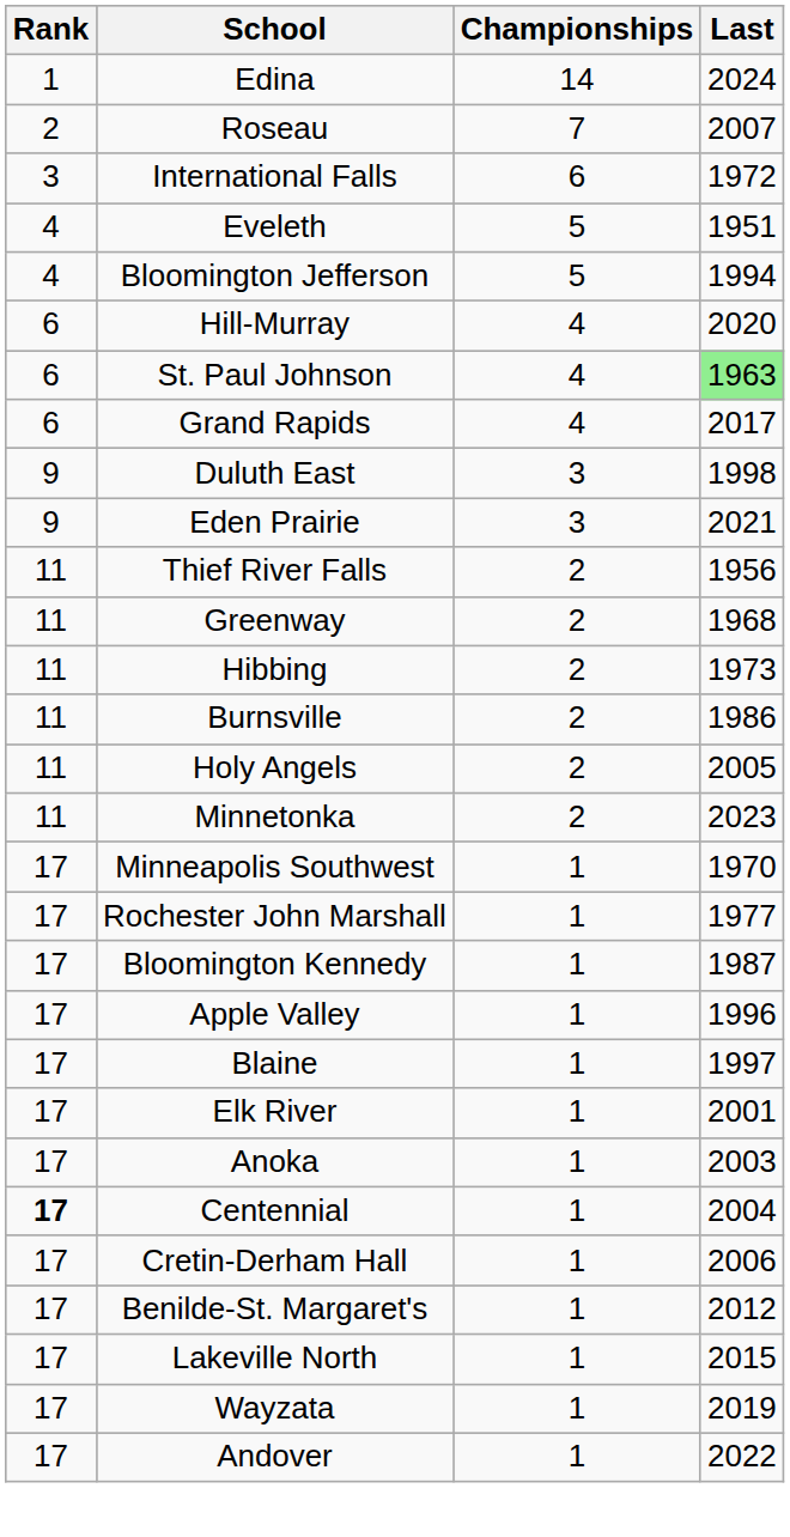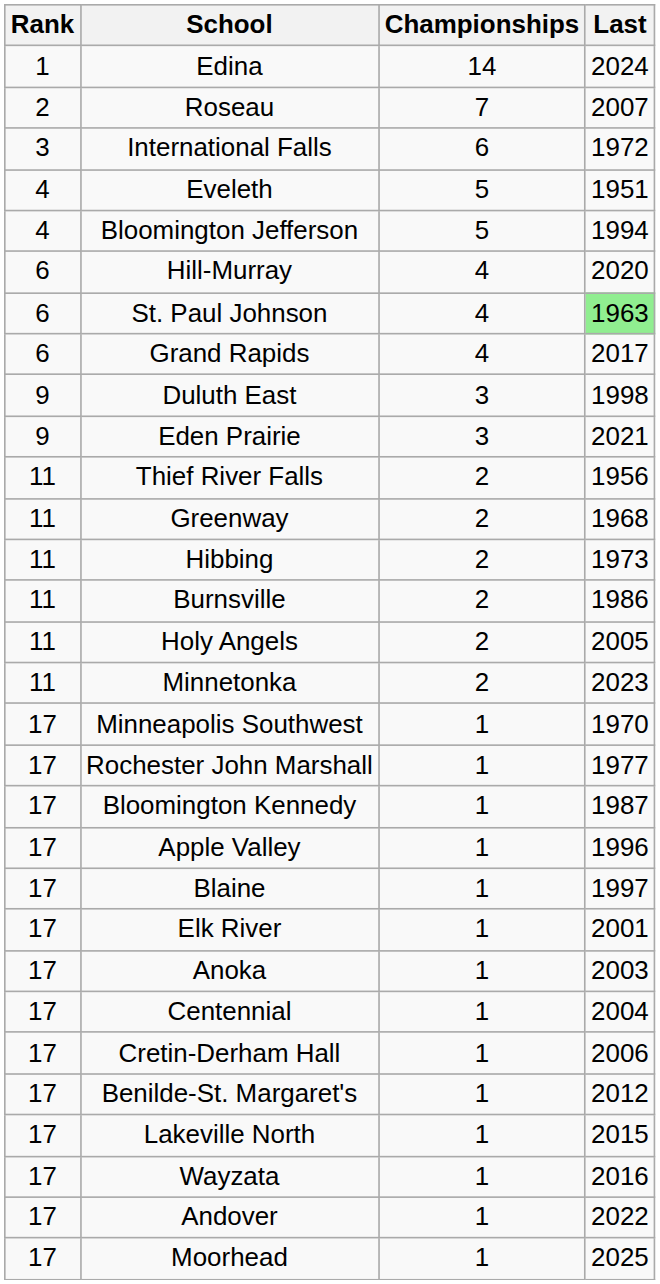 <table class="wikitable plainrowheaders sortable" style="text-align:center;" border="1">
 <tr>
 <th scope="col">Rank</th>
 <th scope="col">School</th>
 <th scope="col">Championships</th>
 <th scope="col">Last</th>
 </tr>
 <tr>
 <td>1</td>
 <td>Edina</td>
 <td>14</td>
 <td>2024</td>
 </tr>
 <tr>
 <td>2</td>
 <td>Roseau</td>
 <td>7</td>
 <td>2007</td>
 </tr>
 <tr>
 <td>3</td>
 <td>International Falls</td>
 <td>6</td>
 <td>1972</td>
 </tr>
 <tr>
 <td>4</td>
 <td>Eveleth</td>
 <td>5</td>
 <td>1951</td>
 </tr>
 <tr>
 <td>4</td>
 <td>Bloomington Jefferson</td>
 <td>5</td>
 <td>1994</td>
 </tr>
 <tr>
 <td>6</td>
 <td>Hill-Murray</td>
 <td>4</td>
 <td>2020</td>
 </tr>
 <tr>
 <td>6</td>
 <td>St. Paul Johnson</td>
 <td>4</td>
 <td style="background: lightgreen;">1963</td>
 </tr>
 <tr>
 <td>6</td>
 <td>Grand Rapids</td>
 <td>4</td>
 <td>2017</td>
 </tr>
 <tr>
 <td>9</td>
 <td>Duluth East</td>
 <td>3</td>
 <td>1998</td>
 </tr>
 <tr>
 <td>9</td>
 <td>Eden Prairie</td>
 <td>3</td>
 <td>2021</td>
 </tr>
 <tr>
 <td>11</td>
 <td>Thief River Falls</td>
 <td>2</td>
 <td>1956</td>
 </tr>
 <tr>
 <td>11</td>
 <td>Greenway</td>
 <td>2</td>
 <td>1968</td>
 </tr>
 <tr>
 <td>11</td>
 <td>Hibbing</td>
 <td>2</td>
 <td>1973</td>
 </tr>
 <tr>
 <td>11</td>
 <td>Burnsville</td>
 <td>2</td>
 <td>1986</td>
 </tr>
 <tr>
 <td>11</td>
 <td>Holy Angels</td>
 <td>2</td>
 <td>2005</td>
 </tr>
 <tr>
 <td>11</td>
 <td>Minnetonka</td>
 <td>2</td>
 <td>2023</td>
 </tr>
 <tr>
 <td>17</td>
 <td>Minneapolis Southwest</td>
 <td>1</td>
 <td>1970</td>
 </tr>
 <tr>
 <td>17</td>
 <td>Rochester John Marshall</td>
 <td>1</td>
 <td>1977</td>
 </tr>
 <tr>
 <td>17</td>
 <td>Bloomington Kennedy</td>
 <td>1</td>
 <td>1987</td>
 </tr>
 <tr>
 <td>17</td>
 <td>Apple Valley</td>
 <td>1</td>
 <td>1996</td>
 </tr>
 <tr>
 <td>17</td>
 <td>Blaine</td>
 <td>1</td>
 <td>1997</td>
 </tr>
 <tr>
 <td>17</td>
 <td>Elk River</td>
 <td>1</td>
 <td>2001</td>
 </tr>
 <tr>
 <td>17</td>
 <td>Anoka</td>
 <td>1</td>
 <td>2003</td>
 </tr>
 <tr>
-<td><strong>17</strong></td>
+<td>17</td>
 <td>Centennial</td>
 <td>1</td>
 <td>2004</td>
 </tr>
 <tr>
 <td>17</td>
 <td>Cretin-Derham Hall</td>
 <td>1</td>
 <td>2006</td>
 </tr>
 <tr>
 <td>17</td>
 <td>Benilde-St. Margaret's</td>
 <td>1</td>
 <td>2012</td>
 </tr>
 <tr>
 <td>17</td>
 <td>Lakeville North</td>
 <td>1</td>
 <td>2015</td>
 </tr>
 <tr>
 <td>17</td>
 <td>Wayzata</td>
 <td>1</td>
-<td>2019</td>
+<td>2016</td>
 </tr>
 <tr>
 <td>17</td>
 <td>Andover</td>
 <td>1</td>
 <td>2022</td>
 </tr>
+<tr>
+<td>17</td>
+<td>Moorhead</td>
+<td>1</td>
+<td>2025</td>
+</tr>
 </table>
